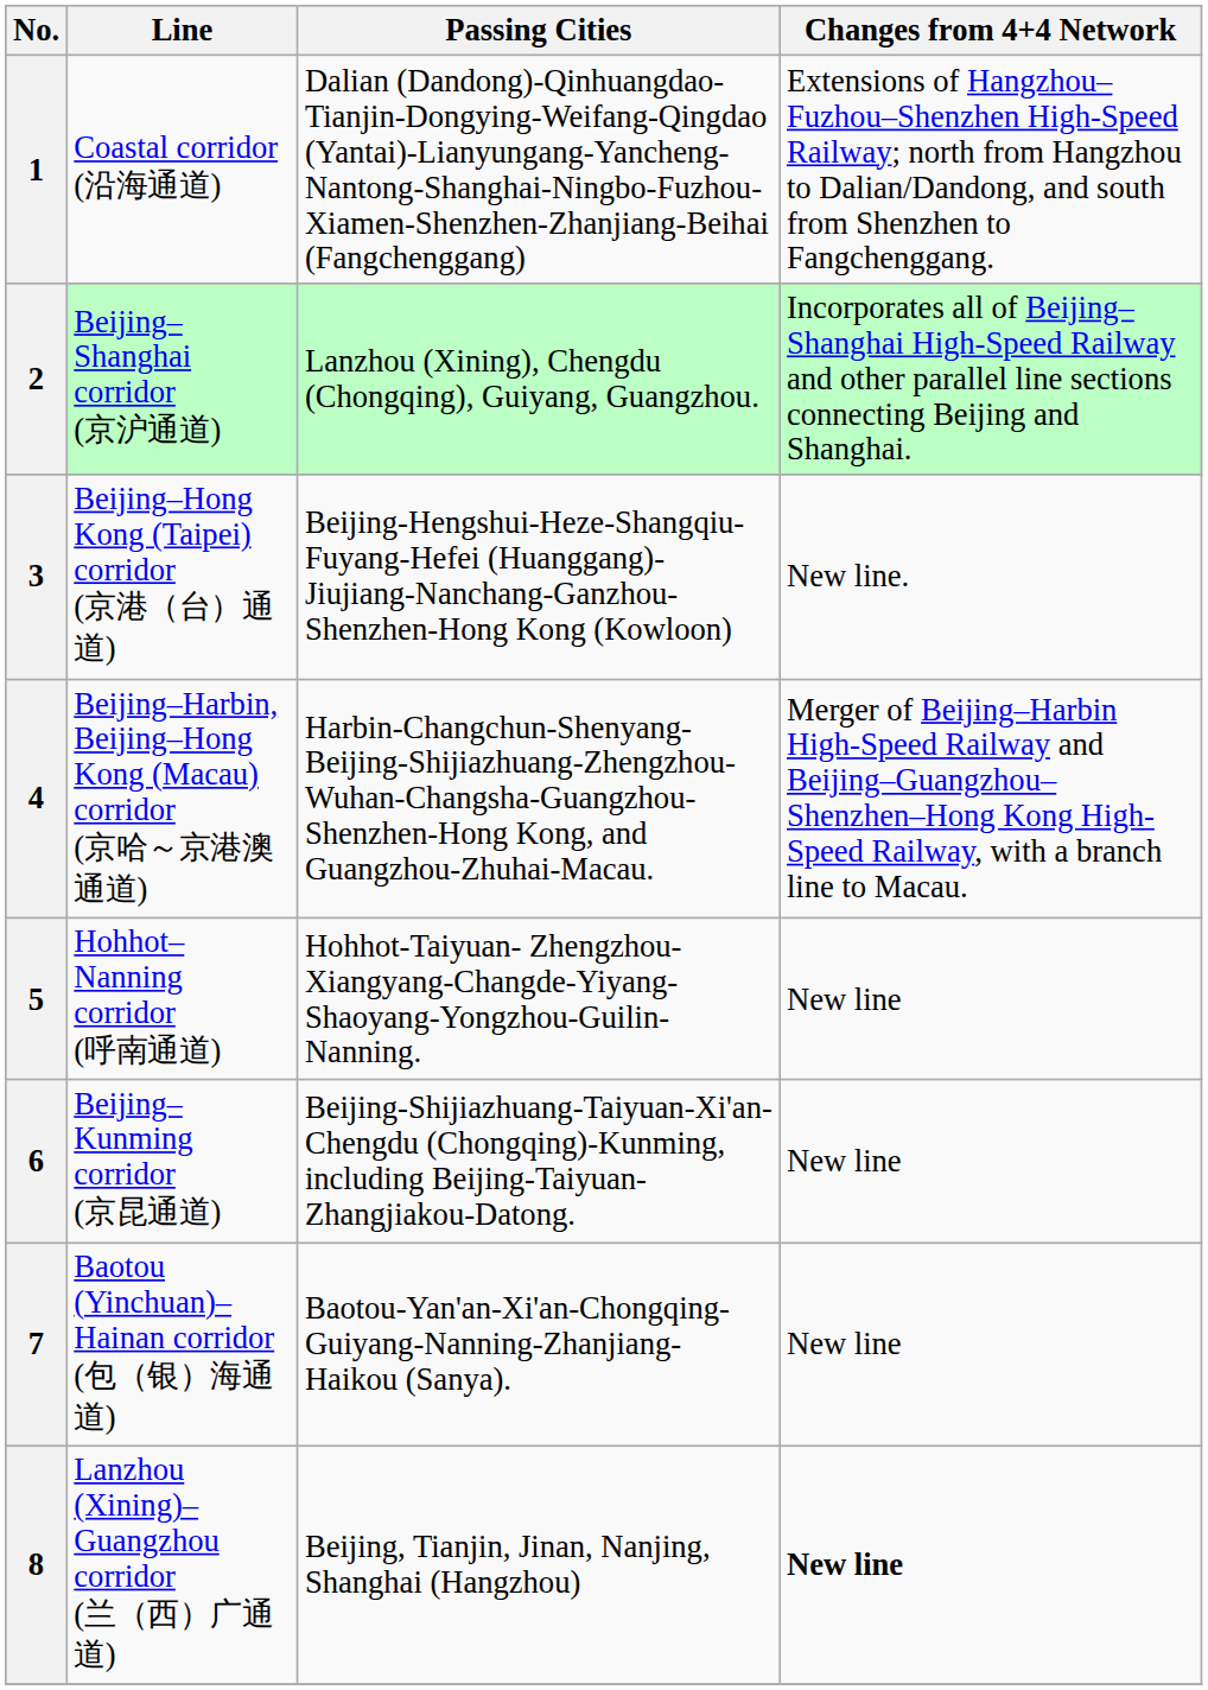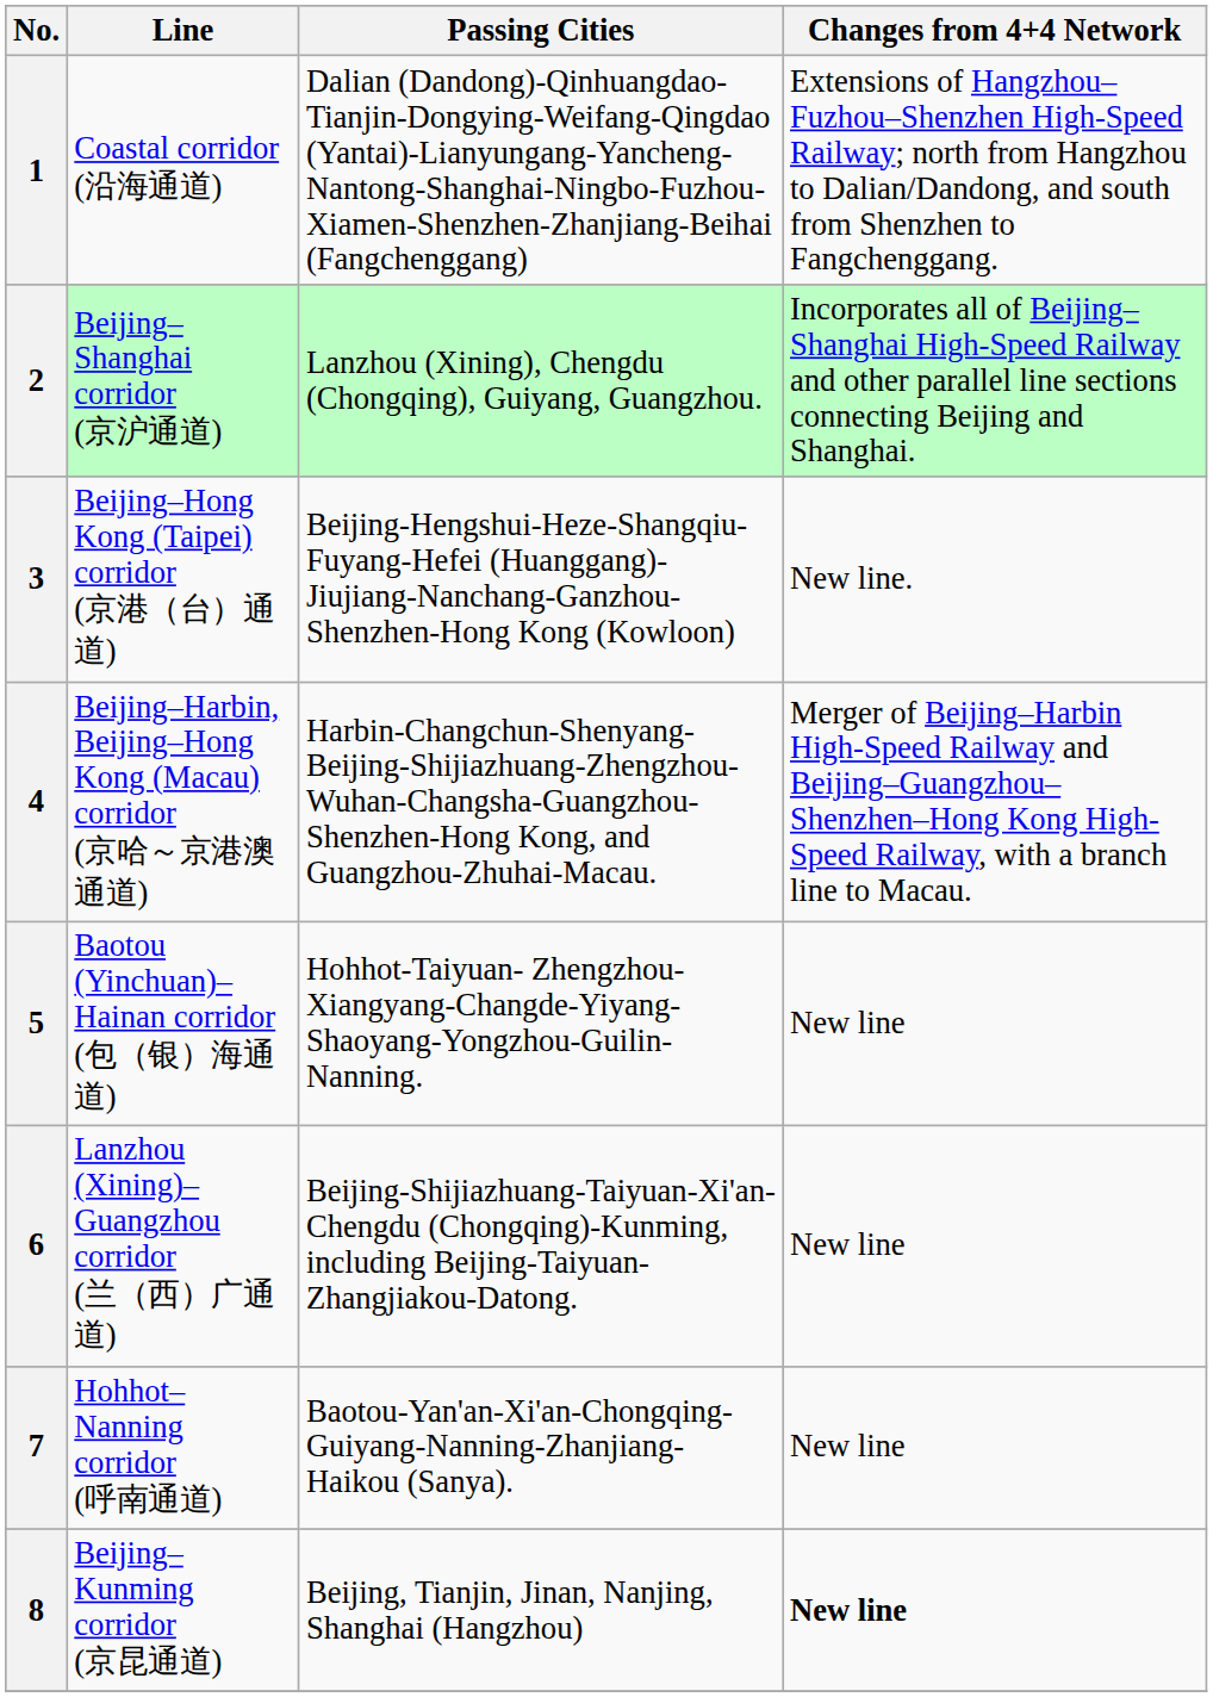 <table class="wikitable collapsible">
 <tr>
 <th>No.</th>
 <th>Line</th>
 <th>Passing Cities</th>
 <th>Changes from 4+4 Network</th>
 </tr>
 <tr>
 <th>1</th>
 <td><a href='#'>Coastal corridor</a> <br>(沿海通道)</td>
 <td>Dalian (Dandong)-Qinhuangdao-Tianjin-Dongying-Weifang-Qingdao (Yantai)-Lianyungang-Yancheng-Nantong-Shanghai-Ningbo-Fuzhou-Xiamen-Shenzhen-Zhanjiang-Beihai (Fangchenggang)</td>
 <td>Extensions of <a href='#'>Hangzhou–Fuzhou–Shenzhen High-Speed Railway</a>; north from Hangzhou to Dalian/Dandong, and south from Shenzhen to Fangchenggang.</td>
 </tr>
 <tr style="background:#bcffc5;">
 <th>2</th>
 <td><a href='#'>Beijing–Shanghai corridor</a><br>(京沪通道)</td>
 <td>Lanzhou (Xining), Chengdu (Chongqing), Guiyang, Guangzhou.</td>
 <td>Incorporates all of <a href='#'>Beijing–Shanghai High-Speed Railway</a> and other parallel line sections connecting Beijing and Shanghai.</td>
 </tr>
 <tr>
 <th>3</th>
 <td><a href='#'>Beijing–Hong Kong (Taipei) corridor</a><br>(京港（台）通道)</td>
 <td>Beijing-Hengshui-Heze-Shangqiu-Fuyang-Hefei (Huanggang)-Jiujiang-Nanchang-Ganzhou-Shenzhen-Hong Kong (Kowloon)</td>
 <td>New line.</td>
 </tr>
 <tr>
 <th>4</th>
 <td><a href='#'>Beijing–Harbin, Beijing–Hong Kong (Macau) corridor</a><br>(京哈～京港澳通道)</td>
 <td>Harbin-Changchun-Shenyang-Beijing-Shijiazhuang-Zhengzhou-Wuhan-Changsha-Guangzhou-Shenzhen-Hong Kong, and Guangzhou-Zhuhai-Macau.</td>
 <td>Merger of <a href='#'>Beijing–Harbin High-Speed Railway</a> and <a href='#'>Beijing–Guangzhou–Shenzhen–Hong Kong High-Speed Railway</a>, with a branch line to Macau.</td>
 </tr>
 <tr>
 <th>5</th>
-<td><a href='#'>Hohhot–Nanning corridor</a><br>(呼南通道)</td>
+<td><a href='#'>Baotou (Yinchuan)–Hainan corridor</a><br>(包（银）海通道)</td>
 <td>Hohhot-Taiyuan- Zhengzhou-Xiangyang-Changde-Yiyang-Shaoyang-Yongzhou-Guilin-Nanning.</td>
 <td>New line</td>
 </tr>
 <tr>
 <th>6</th>
-<td><a href='#'>Beijing–Kunming corridor</a><br>(京昆通道)</td>
+<td><a href='#'>Lanzhou (Xining)–Guangzhou corridor</a><br>(兰（西）广通道)</td>
 <td>Beijing-Shijiazhuang-Taiyuan-Xi'an-Chengdu (Chongqing)-Kunming, including Beijing-Taiyuan-Zhangjiakou-Datong.</td>
 <td>New line</td>
 </tr>
 <tr>
 <th>7</th>
-<td><a href='#'>Baotou (Yinchuan)–Hainan corridor</a><br>(包（银）海通道)</td>
+<td><a href='#'>Hohhot–Nanning corridor</a><br>(呼南通道)</td>
 <td>Baotou-Yan'an-Xi'an-Chongqing-Guiyang-Nanning-Zhanjiang-Haikou (Sanya).</td>
 <td>New line</td>
 </tr>
 <tr>
 <th>8</th>
-<td><a href='#'>Lanzhou (Xining)–Guangzhou corridor</a><br>(兰（西）广通道)</td>
+<td><a href='#'>Beijing–Kunming corridor</a><br>(京昆通道)</td>
 <td>Beijing, Tianjin, Jinan, Nanjing, Shanghai (Hangzhou)</td>
 <td><strong>New line</strong></td>
 </tr>
 <tr>
 </tr>
 </table>
